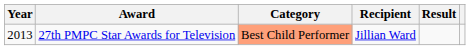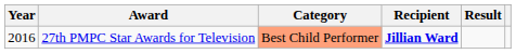 <table class="wikitable">
 <tr>
 <th>Year</th>
 <th>Award</th>
 <th>Category</th>
 <th>Recipient</th>
 <th>Result</th>
 <th></th>
 </tr>
 <tr>
-<td>2013</td>
+<td>2016</td>
 <td><a href='#'>27th PMPC Star Awards for Television</a></td>
 <td style="background: lightsalmon;">Best Child Performer</td>
-<td><a href='#'>Jillian Ward</a></td>
+<td><strong><a href='#'>Jillian Ward</a></strong></td>
 <td></td>
 <td></td>
 </tr>
 </table>
